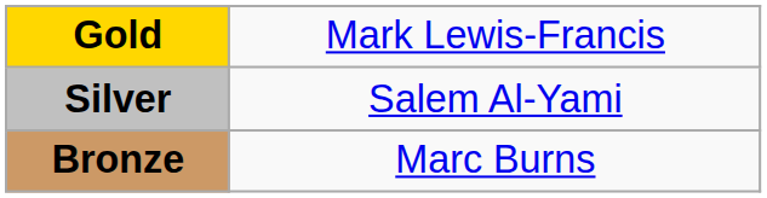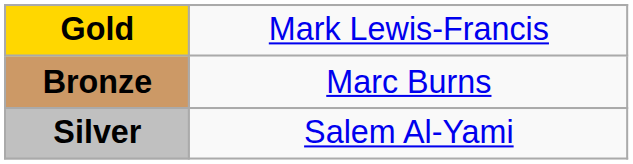 <table class="wikitable" style="text-align:center; " width="35%">
 <tr>
 <td bgcolor="gold"><strong>Gold</strong></td>
 <td><a href='#'>Mark Lewis-Francis</a><br>  <small><em></em></small></td>
 </tr>
 <tr>
+<td bgcolor="CC9966"><strong>Bronze</strong></td>
+<td><a href='#'>Marc Burns</a><br>  <small><em></em></small></td>
+</tr>
+<tr>
 <td bgcolor="silver"><strong>Silver</strong></td>
 <td><a href='#'>Salem Al-Yami</a><br>  <small><em></em></small></td>
 </tr>
-<tr>
-<td bgcolor="CC9966"><strong>Bronze</strong></td>
-<td><a href='#'>Marc Burns</a><br>  <small><em></em></small></td>
-</tr>
 </table>
